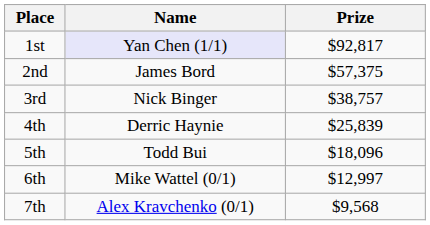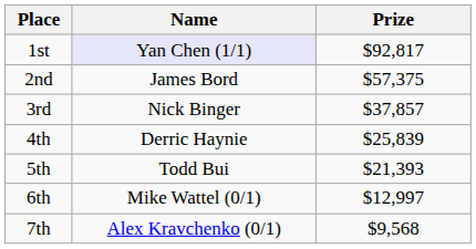 <table class="wikitable">
 <tr>
 <th width="50">Place</th>
 <th width="200">Name</th>
 <th width="125">Prize</th>
 </tr>
 <tr>
 <td align = "center">1st</td>
 <td align = "center" style="background: lavender;">Yan Chen (1/1)</td>
 <td align = "center">$92,817</td>
 </tr>
 <tr>
 <td align = "center">2nd</td>
 <td align = "center">James Bord</td>
 <td align = "center">$57,375</td>
 </tr>
 <tr>
 <td align = "center">3rd</td>
 <td align = "center">Nick Binger</td>
-<td align = "center">$38,757</td>
+<td align = "center">$37,857</td>
 </tr>
 <tr>
 <td align = "center">4th</td>
 <td align = "center">Derric Haynie</td>
 <td align = "center">$25,839</td>
 </tr>
 <tr>
 <td align = "center">5th</td>
 <td align = "center">Todd Bui</td>
-<td align = "center">$18,096</td>
+<td align = "center">$21,393</td>
 </tr>
 <tr>
 <td align = "center">6th</td>
 <td align = "center">Mike Wattel (0/1)</td>
 <td align = "center">$12,997</td>
 </tr>
 <tr>
 <td align = "center">7th</td>
 <td align = "center"><a href='#'>Alex Kravchenko</a> (0/1)</td>
 <td align = "center">$9,568</td>
 </tr>
 </table>
